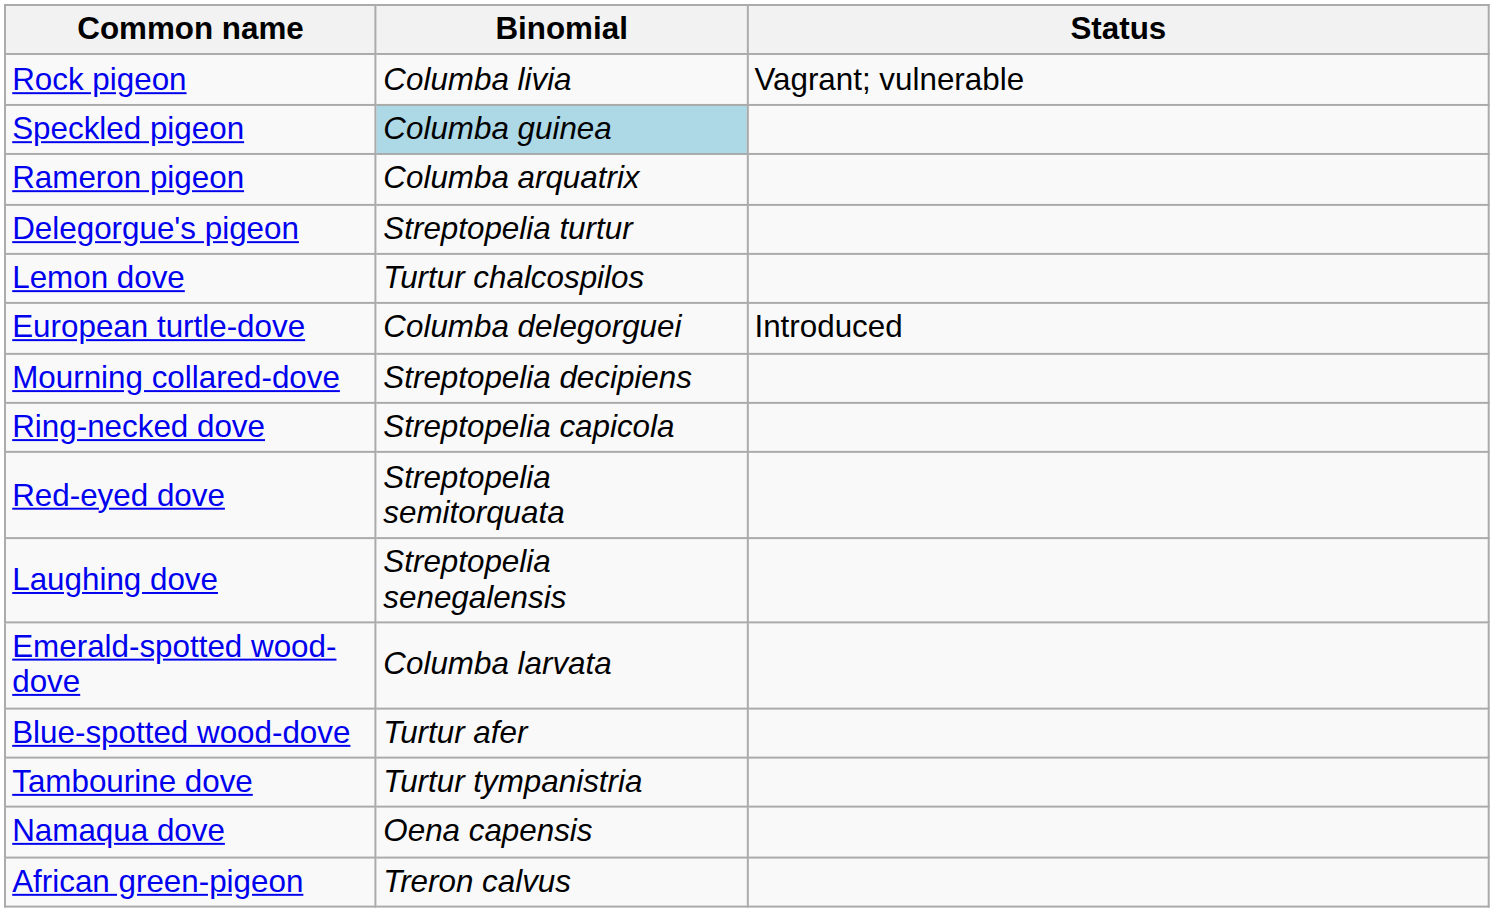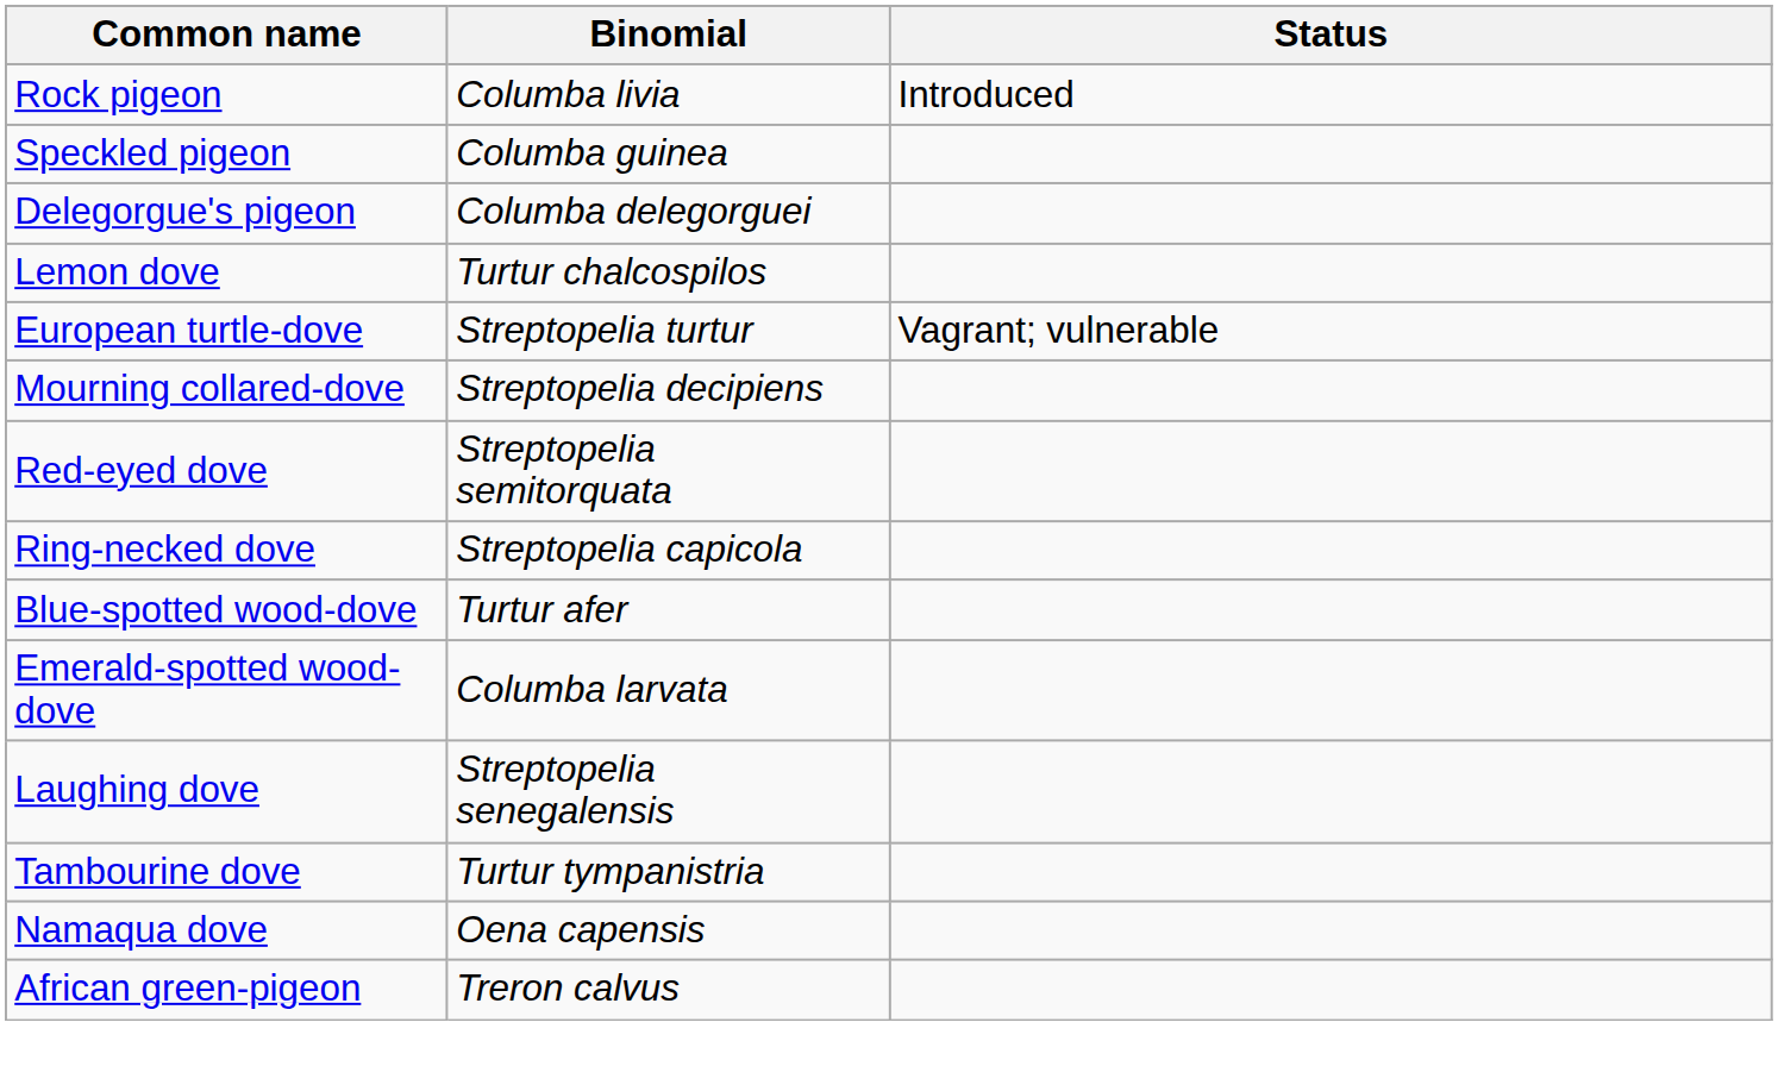 <table width=60% class="wikitable">
 <tr>
 <th width=25%>Common name</th>
 <th width=25%>Binomial</th>
 <th width=50%>Status</th>
 </tr>
 <tr>
 <td><a href='#'>Rock pigeon</a></td>
 <td><em>Columba livia</em></td>
-<td>Vagrant; vulnerable</td>
+<td>Introduced</td>
 </tr>
 <tr>
 <td><a href='#'>Speckled pigeon</a></td>
-<td style="background: lightblue;"><em>Columba guinea</em></td>
-<td></td>
-</tr>
-<tr>
-<td><a href='#'>Rameron pigeon</a></td>
-<td><em>Columba arquatrix</em></td>
+<td><em>Columba guinea</em></td>
 <td></td>
 </tr>
 <tr>
 <td><a href='#'>Delegorgue's pigeon</a></td>
-<td><em>Streptopelia turtur</em></td>
+<td><em>Columba delegorguei</em></td>
 <td></td>
 </tr>
 <tr>
 <td><a href='#'>Lemon dove</a></td>
 <td><em>Turtur chalcospilos</em></td>
 <td></td>
 </tr>
 <tr>
 <td><a href='#'>European turtle-dove</a></td>
-<td><em>Columba delegorguei</em></td>
-<td>Introduced</td>
+<td><em>Streptopelia turtur</em></td>
+<td>Vagrant; vulnerable</td>
 </tr>
 <tr>
 <td><a href='#'>Mourning collared-dove</a></td>
 <td><em>Streptopelia decipiens</em></td>
+<td></td>
+</tr>
+<tr>
+<td><a href='#'>Red-eyed dove</a></td>
+<td><em>Streptopelia semitorquata</em></td>
 <td></td>
 </tr>
 <tr>
 <td><a href='#'>Ring-necked dove</a></td>
 <td><em>Streptopelia capicola</em></td>
 <td></td>
 </tr>
 <tr>
-<td><a href='#'>Red-eyed dove</a></td>
-<td><em>Streptopelia semitorquata</em></td>
-<td></td>
-</tr>
-<tr>
-<td><a href='#'>Laughing dove</a></td>
-<td><em>Streptopelia senegalensis</em></td>
+<td><a href='#'>Blue-spotted wood-dove</a></td>
+<td><em>Turtur afer</em></td>
 <td></td>
 </tr>
 <tr>
 <td><a href='#'>Emerald-spotted wood-dove</a></td>
 <td><em>Columba larvata</em></td>
 <td></td>
 </tr>
 <tr>
-<td><a href='#'>Blue-spotted wood-dove</a></td>
-<td><em>Turtur afer</em></td>
+<td><a href='#'>Laughing dove</a></td>
+<td><em>Streptopelia senegalensis</em></td>
 <td></td>
 </tr>
 <tr>
 <td><a href='#'>Tambourine dove</a></td>
 <td><em>Turtur tympanistria</em></td>
 <td></td>
 </tr>
 <tr>
 <td><a href='#'>Namaqua dove</a></td>
 <td><em>Oena capensis</em></td>
 <td></td>
 </tr>
 <tr>
 <td><a href='#'>African green-pigeon</a></td>
 <td><em>Treron calvus</em></td>
 <td></td>
 </tr>
 </table>
